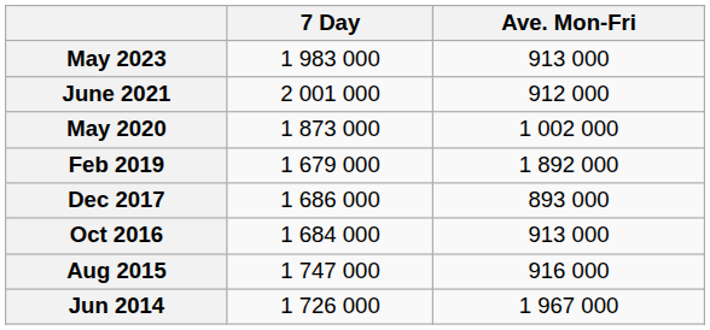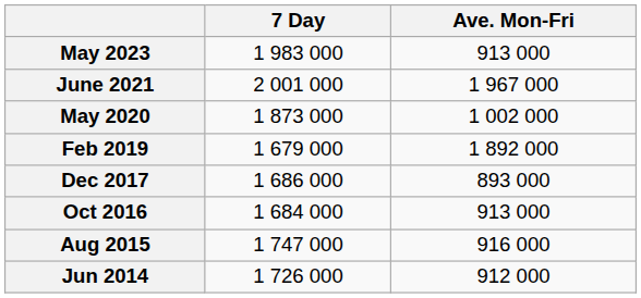 <table class="wikitable sortable" style="text-align:center; width:500px; height:200px;">
 <tr>
 <th></th>
 <th>7 Day</th>
 <th>Ave. Mon-Fri</th>
 </tr>
 <tr>
 <th scope="row">May 2023</th>
 <td>1 983 000</td>
 <td>913 000</td>
 </tr>
 <tr>
 <th scope="row">June 2021</th>
 <td>2 001 000</td>
-<td>912 000</td>
+<td>1 967 000</td>
 </tr>
 <tr>
 <th scope="row">May 2020</th>
 <td>1 873 000</td>
 <td>1 002 000</td>
 </tr>
 <tr>
 <th scope="row">Feb 2019</th>
 <td>1 679 000</td>
 <td>1 892 000</td>
 </tr>
 <tr>
 <th scope="row">Dec 2017</th>
 <td>1 686 000</td>
 <td>893 000</td>
 </tr>
 <tr>
 <th scope="row">Oct 2016</th>
 <td>1 684 000</td>
 <td>913 000</td>
 </tr>
 <tr>
 <th scope="row">Aug 2015</th>
 <td>1 747 000</td>
 <td>916 000</td>
 </tr>
 <tr>
 <th scope="row">Jun 2014</th>
 <td>1 726 000</td>
-<td>1 967 000</td>
+<td>912 000</td>
 </tr>
 </table>
